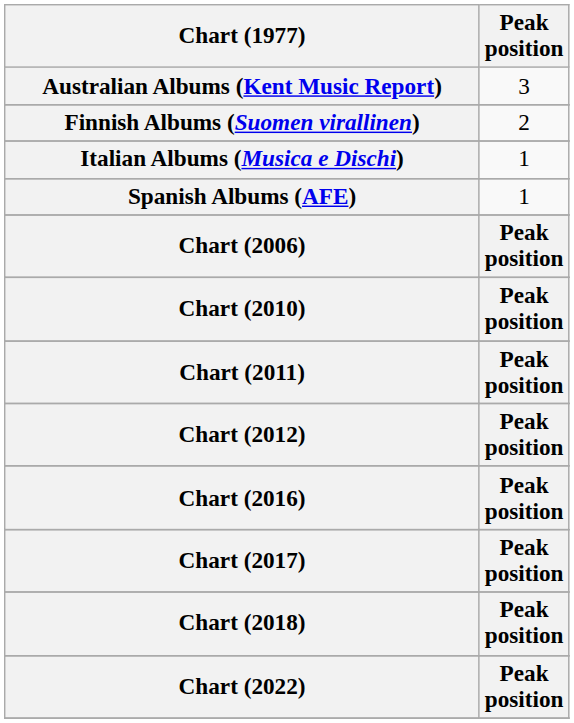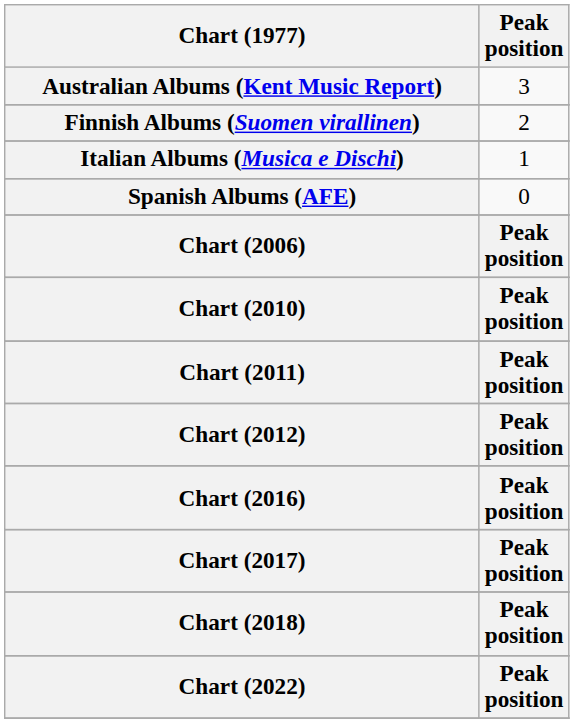 <table class="wikitable sortable plainrowheaders">
 <tr>
 <th style="width:20em;">Chart (1977)</th>
 <th>Peak<br>position</th>
 </tr>
 <tr>
 <th scope="row">Australian Albums (<a href='#'>Kent Music Report</a>)</th>
 <td align="center">3</td>
 </tr>
 <tr>
 </tr>
 <tr>
 </tr>
 <tr>
 <th scope="row">Finnish Albums (<a href='#'><em>Suomen virallinen</em></a>)</th>
 <td style="text-align:center;">2</td>
 </tr>
 <tr>
 </tr>
 <tr>
 </tr>
 <tr>
 <th scope="row">Italian Albums (<em><a href='#'>Musica e Dischi</a></em>)</th>
 <td style="text-align:center">1</td>
 </tr>
 <tr>
 </tr>
 <tr>
 </tr>
 <tr>
 <th scope="row">Spanish Albums (<a href='#'>AFE</a>)</th>
-<td align="center">1</td>
+<td align="center">0</td>
 </tr>
 <tr>
 </tr>
 <tr>
 </tr>
 <tr>
 </tr>
 <tr>
 <th style="width:20em;">Chart (2006)</th>
 <th>Peak<br>position</th>
 </tr>
 <tr>
 </tr>
 <tr>
 <th style="width:20em;">Chart (2010)</th>
 <th>Peak<br>position</th>
 </tr>
 <tr>
 </tr>
 <tr>
 <th style="width:20em;">Chart (2011)</th>
 <th>Peak<br>position</th>
 </tr>
 <tr>
 </tr>
 <tr>
 </tr>
 <tr>
 </tr>
 <tr>
 </tr>
 <tr>
 </tr>
 <tr>
 <th style="width:20em;">Chart (2012)</th>
 <th>Peak<br>position</th>
 </tr>
 <tr>
 </tr>
 <tr>
 <th style="width:20em;">Chart (2016)</th>
 <th>Peak<br>position</th>
 </tr>
 <tr>
 </tr>
 <tr>
 </tr>
 <tr>
 </tr>
 <tr>
 <th style="width:20em;">Chart (2017)</th>
 <th>Peak<br>position</th>
 </tr>
 <tr>
 </tr>
 <tr>
 <th style="width:20em;">Chart (2018)</th>
 <th>Peak<br>position</th>
 </tr>
 <tr>
 </tr>
 <tr>
 <th style="width:20em;">Chart (2022)</th>
 <th>Peak<br>position</th>
 </tr>
 <tr>
 </tr>
 <tr>
 </tr>
 <tr>
 </tr>
 <tr>
 </tr>
 <tr>
 </tr>
 <tr>
 </tr>
 <tr>
 </tr>
 <tr>
 </tr>
 <tr>
 </tr>
 <tr>
 </tr>
 <tr>
 </tr>
 <tr>
 </tr>
 </table>
